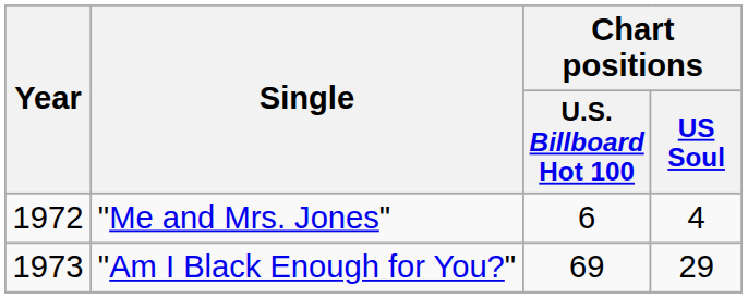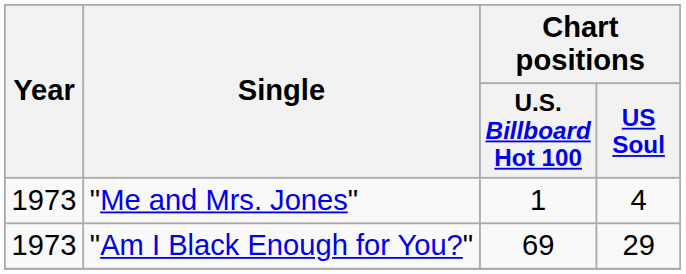 <table class="wikitable" style="text-align:center;">
 <tr>
 <th rowspan="2">Year</th>
 <th rowspan="2">Single</th>
 <th colspan="3">Chart positions</th>
 </tr>
 <tr style="font-size:smaller;">
 <th width="40">U.S. <a href='#'><em>Billboard</em> Hot 100</a></th>
 <th width="40"><a href='#'>US<br>Soul</a></th>
 </tr>
 <tr>
-<td rowspan="1">1972</td>
+<td rowspan="1">1973</td>
 <td align="left">"<a href='#'>Me and Mrs. Jones</a>"</td>
-<td>6</td>
+<td>1</td>
 <td>4</td>
 </tr>
 <tr>
 <td rowspan="1">1973</td>
 <td align="left">"<a href='#'>Am I Black Enough for You?</a>"</td>
 <td>69</td>
 <td>29</td>
 </tr>
 <tr>
 </tr>
 </table>
